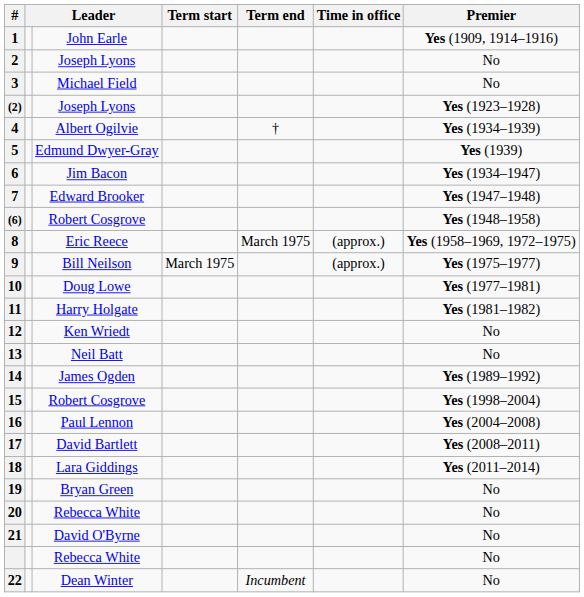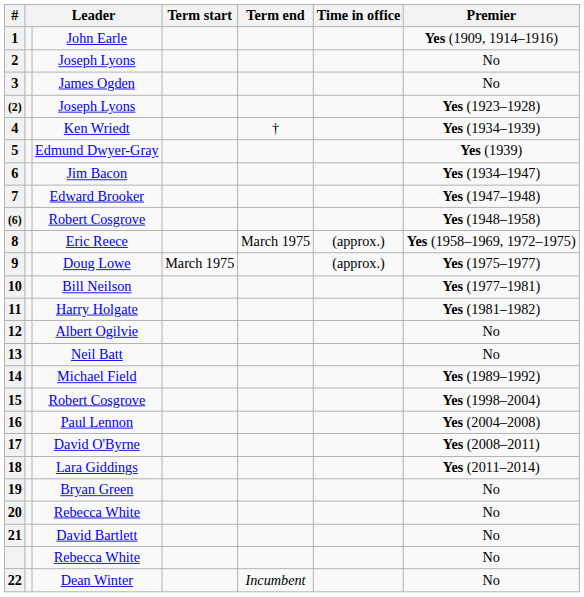 <table class="wikitable sortable">
 <tr>
 <th>#</th>
 <th colspan=2>Leader</th>
 <th>Term start</th>
 <th>Term end</th>
 <th>Time in office</th>
 <th>Premier</th>
 </tr>
 <tr align=center>
 <th>1</th>
 <td></td>
 <td><a href='#'>John Earle</a></td>
 <td></td>
 <td></td>
 <td></td>
 <td><strong>Yes</strong> (1909, 1914–1916)</td>
 </tr>
 <tr align=center>
 <th>2</th>
 <td></td>
 <td><a href='#'>Joseph Lyons</a></td>
 <td></td>
 <td></td>
 <td></td>
 <td>No</td>
 </tr>
 <tr align=center>
 <th>3</th>
 <td></td>
-<td><a href='#'>Michael Field</a></td>
+<td><a href='#'>James Ogden</a></td>
 <td></td>
 <td></td>
 <td></td>
 <td>No</td>
 </tr>
 <tr align=center>
 <th><small>(2)</small></th>
 <td></td>
 <td><a href='#'>Joseph Lyons</a></td>
 <td></td>
 <td></td>
 <td></td>
 <td><strong>Yes</strong> (1923–1928)</td>
 </tr>
 <tr align=center>
 <th>4</th>
 <td></td>
-<td><a href='#'>Albert Ogilvie</a></td>
+<td><a href='#'>Ken Wriedt</a></td>
 <td></td>
 <td>†</td>
 <td></td>
 <td><strong>Yes</strong> (1934–1939)</td>
 </tr>
 <tr align=center>
 <th>5</th>
 <td></td>
 <td><a href='#'>Edmund Dwyer-Gray</a></td>
 <td></td>
 <td></td>
 <td></td>
 <td><strong>Yes</strong> (1939)</td>
 </tr>
 <tr align=center>
 <th>6</th>
 <td></td>
 <td><a href='#'>Jim Bacon</a></td>
 <td></td>
 <td></td>
 <td></td>
 <td><strong>Yes</strong> (1934–1947)</td>
 </tr>
 <tr align=center>
 <th>7</th>
 <td></td>
 <td><a href='#'>Edward Brooker</a></td>
 <td></td>
 <td></td>
 <td></td>
 <td><strong>Yes</strong> (1947–1948)</td>
 </tr>
 <tr align=center>
 <th><small>(6)</small></th>
 <td></td>
 <td><a href='#'>Robert Cosgrove</a></td>
 <td></td>
 <td></td>
 <td></td>
 <td><strong>Yes</strong> (1948–1958)</td>
 </tr>
 <tr align=center>
 <th>8</th>
 <td></td>
 <td><a href='#'>Eric Reece</a></td>
 <td></td>
 <td>March 1975</td>
 <td> (approx.)</td>
 <td><strong>Yes</strong> (1958–1969, 1972–1975)</td>
 </tr>
 <tr align=center>
 <th>9</th>
 <td></td>
-<td><a href='#'>Bill Neilson</a></td>
+<td><a href='#'>Doug Lowe</a></td>
 <td>March 1975</td>
 <td></td>
 <td> (approx.)</td>
 <td><strong>Yes</strong> (1975–1977)</td>
 </tr>
 <tr align=center>
 <th>10</th>
 <td></td>
-<td><a href='#'>Doug Lowe</a></td>
+<td><a href='#'>Bill Neilson</a></td>
 <td></td>
 <td></td>
 <td></td>
 <td><strong>Yes</strong> (1977–1981)</td>
 </tr>
 <tr align=center>
 <th>11</th>
 <td></td>
 <td><a href='#'>Harry Holgate</a></td>
 <td></td>
 <td></td>
 <td></td>
 <td><strong>Yes</strong> (1981–1982)</td>
 </tr>
 <tr align=center>
 <th>12</th>
 <td></td>
-<td><a href='#'>Ken Wriedt</a></td>
+<td><a href='#'>Albert Ogilvie</a></td>
 <td></td>
 <td></td>
 <td></td>
 <td>No</td>
 </tr>
 <tr align=center>
 <th>13</th>
 <td></td>
 <td><a href='#'>Neil Batt</a></td>
 <td></td>
 <td></td>
 <td></td>
 <td>No</td>
 </tr>
 <tr align=center>
 <th>14</th>
 <td></td>
-<td><a href='#'>James Ogden</a></td>
+<td><a href='#'>Michael Field</a></td>
 <td></td>
 <td></td>
 <td></td>
 <td><strong>Yes</strong> (1989–1992)</td>
 </tr>
 <tr align=center>
 <th>15</th>
 <td></td>
 <td><a href='#'>Robert Cosgrove</a></td>
 <td></td>
 <td></td>
 <td></td>
 <td><strong>Yes</strong> (1998–2004)</td>
 </tr>
 <tr align=center>
 <th>16</th>
 <td></td>
 <td><a href='#'>Paul Lennon</a></td>
 <td></td>
 <td></td>
 <td></td>
 <td><strong>Yes</strong> (2004–2008)</td>
 </tr>
 <tr align=center>
 <th>17</th>
 <td></td>
-<td><a href='#'>David Bartlett</a></td>
+<td><a href='#'>David O'Byrne</a></td>
 <td></td>
 <td></td>
 <td></td>
 <td><strong>Yes</strong> (2008–2011)</td>
 </tr>
 <tr align=center>
 <th>18</th>
 <td></td>
 <td><a href='#'>Lara Giddings</a></td>
 <td></td>
 <td></td>
 <td></td>
 <td><strong>Yes</strong> (2011–2014)</td>
 </tr>
 <tr align=center>
 <th>19</th>
 <td></td>
 <td><a href='#'>Bryan Green</a></td>
 <td></td>
 <td></td>
 <td></td>
 <td>No</td>
 </tr>
 <tr align=center>
 <th>20</th>
 <td></td>
 <td><a href='#'>Rebecca White</a></td>
 <td></td>
 <td></td>
 <td></td>
 <td>No</td>
 </tr>
 <tr align=center>
 <th>21</th>
 <td></td>
-<td><a href='#'>David O'Byrne</a></td>
+<td><a href='#'>David Bartlett</a></td>
 <td></td>
 <td></td>
 <td></td>
 <td>No</td>
 </tr>
 <tr align=center>
 <th></th>
 <td></td>
 <td><a href='#'>Rebecca White</a></td>
 <td></td>
 <td></td>
 <td></td>
 <td>No</td>
 </tr>
 <tr align=center>
 <th>22</th>
 <td></td>
 <td><a href='#'>Dean Winter</a></td>
 <td></td>
 <td><em>Incumbent</em></td>
 <td></td>
 <td>No</td>
 </tr>
 </table>
